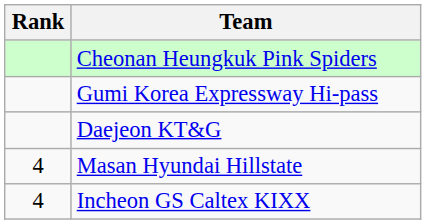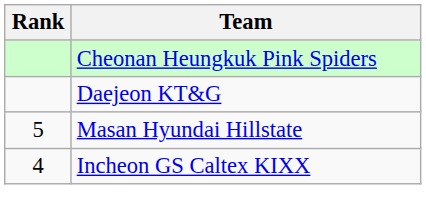 <table class="wikitable" style="text-align: center;">
 <tr>
 <th width=40>Rank</th>
 <th width=240>Team</th>
 </tr>
 <tr bgcolor=#ccffcc>
 <td></td>
 <td align=left><a href='#'>Cheonan Heungkuk Pink Spiders</a></td>
 </tr>
 <tr>
 <td></td>
-<td align=left><a href='#'>Gumi Korea Expressway Hi-pass</a></td>
-</tr>
-<tr>
-<td></td>
 <td align=left><a href='#'>Daejeon KT&G</a></td>
 </tr>
 <tr>
-<td>4</td>
+<td>5</td>
 <td align=left><a href='#'>Masan Hyundai Hillstate</a></td>
 </tr>
 <tr>
 <td>4</td>
 <td align=left><a href='#'>Incheon GS Caltex KIXX</a></td>
 </tr>
 </table>
